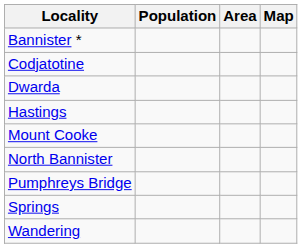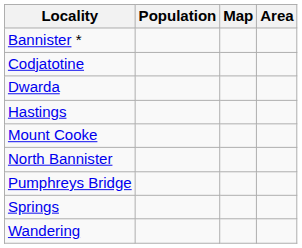 <table class="wikitable sortable">
 <tr>
 <th>Locality</th>
 <th data-sort-type=number>Population</th>
+<th>Map</th>
 <th data-sort-type=number>Area</th>
-<th>Map</th>
 </tr>
 <tr>
 <td><a href='#'>Bannister</a> *</td>
 <td></td>
 <td></td>
 <td></td>
 </tr>
 <tr>
 <td><a href='#'>Codjatotine</a></td>
 <td></td>
 <td></td>
 <td></td>
 </tr>
 <tr>
 <td><a href='#'>Dwarda</a></td>
 <td></td>
 <td></td>
 <td></td>
 </tr>
 <tr>
 <td><a href='#'>Hastings</a></td>
 <td></td>
 <td></td>
 <td></td>
 </tr>
 <tr>
 <td><a href='#'>Mount Cooke</a></td>
 <td></td>
 <td></td>
 <td></td>
 </tr>
 <tr>
 <td><a href='#'>North Bannister</a></td>
 <td></td>
 <td></td>
 <td></td>
 </tr>
 <tr>
 <td><a href='#'>Pumphreys Bridge</a></td>
 <td></td>
 <td></td>
 <td></td>
 </tr>
 <tr>
 <td><a href='#'>Springs</a></td>
 <td></td>
 <td></td>
 <td></td>
 </tr>
 <tr>
 <td><a href='#'>Wandering</a></td>
 <td></td>
 <td></td>
 <td></td>
 </tr>
 </table>
